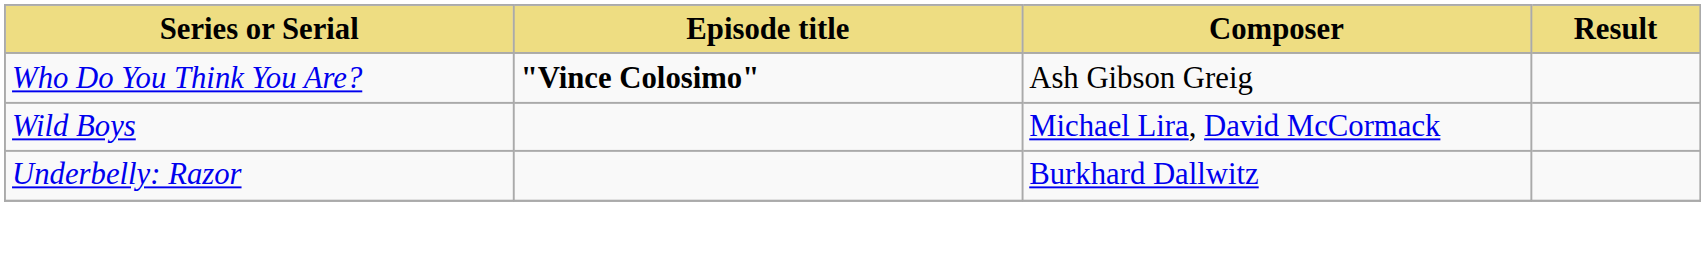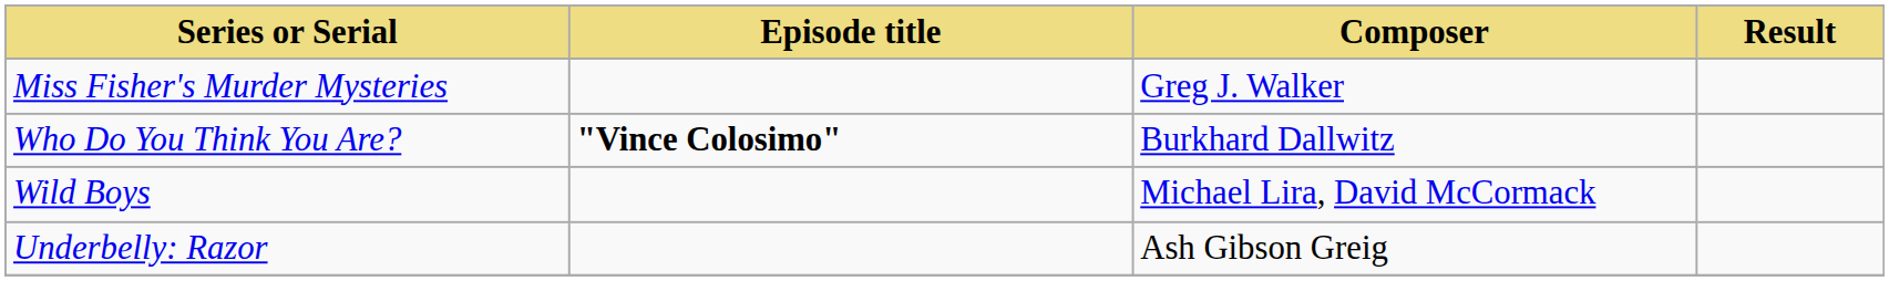 <table class="wikitable" width=100%>
 <tr>
 <th style="width:30%;background:#EEDD82;">Series or Serial</th>
 <th style="width:30%;background:#EEDD82;">Episode title</th>
 <th style="width:30%;background:#EEDD82;">Composer</th>
 <th style="width:10%;background:#EEDD82;">Result<br></th>
 </tr>
 <tr>
+<td><em><a href='#'>Miss Fisher's Murder Mysteries</a></em></td>
+<td></td>
+<td><a href='#'>Greg J. Walker</a></td>
+<td></td>
+</tr>
+<tr>
 <td><em><a href='#'>Who Do You Think You Are?</a></em></td>
 <td><strong>"Vince Colosimo"</strong></td>
-<td>Ash Gibson Greig</td>
+<td><a href='#'>Burkhard Dallwitz</a></td>
 <td></td>
 </tr>
 <tr>
 <td><em><a href='#'>Wild Boys</a></em></td>
 <td></td>
 <td><a href='#'>Michael Lira</a>, <a href='#'>David McCormack</a></td>
 <td></td>
 </tr>
 <tr>
 <td><em><a href='#'>Underbelly: Razor</a></em></td>
 <td></td>
-<td><a href='#'>Burkhard Dallwitz</a></td>
+<td>Ash Gibson Greig</td>
 <td></td>
 </tr>
 <tr>
 </tr>
 </table>
